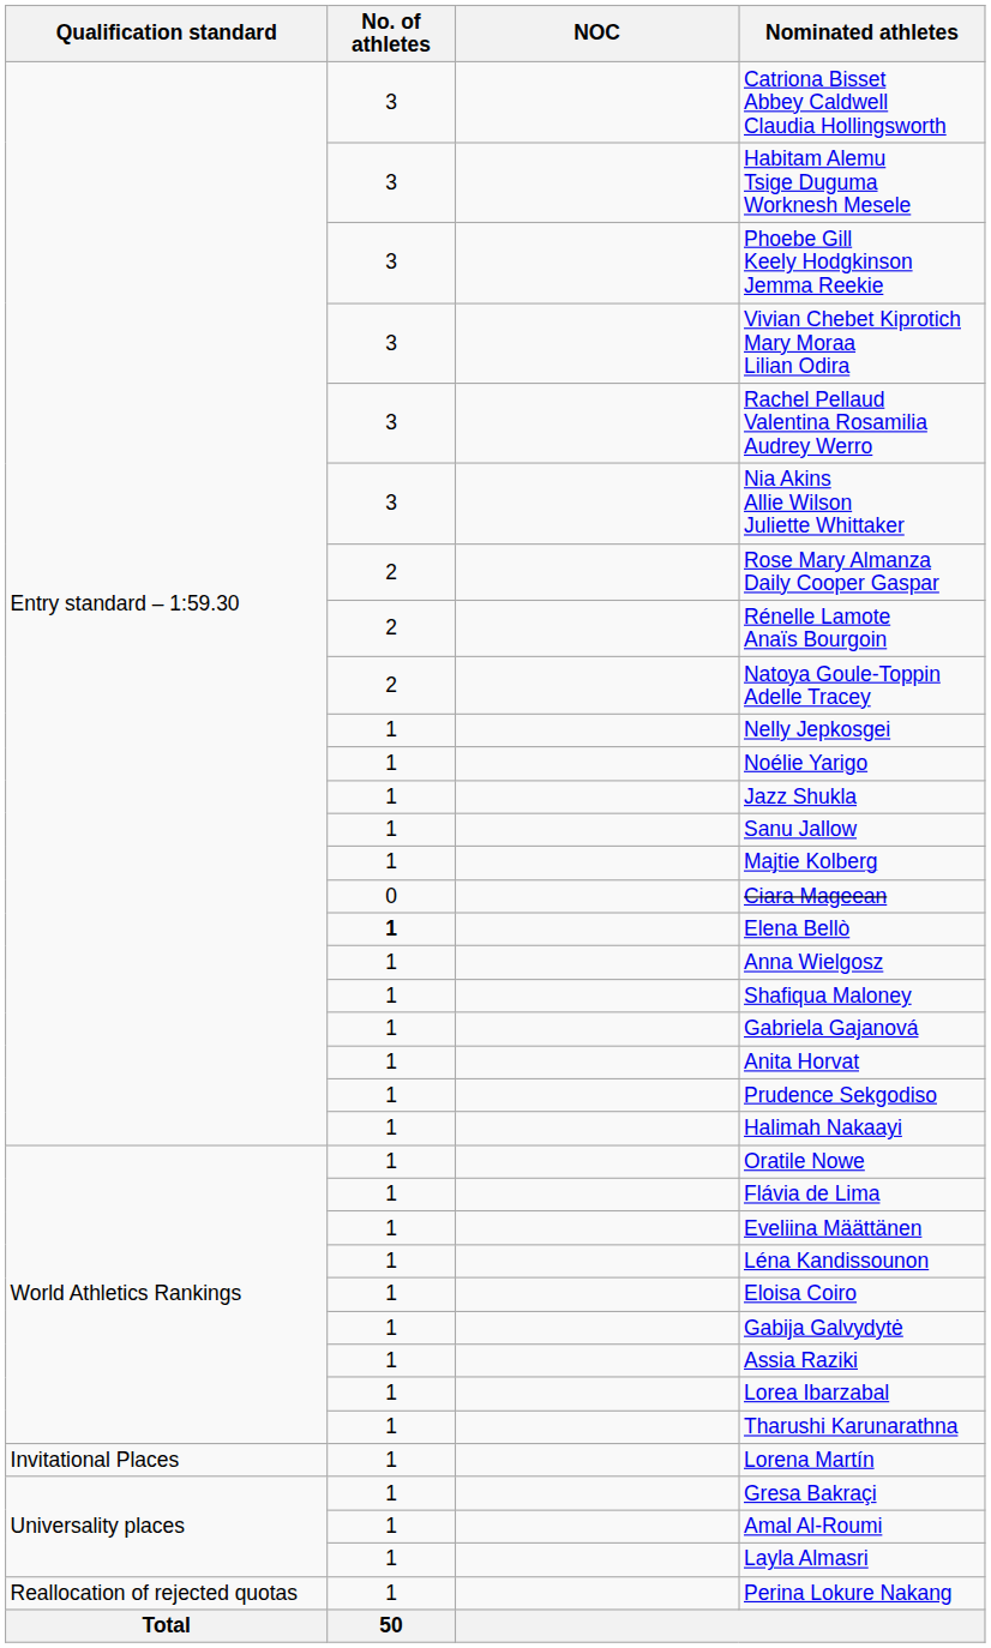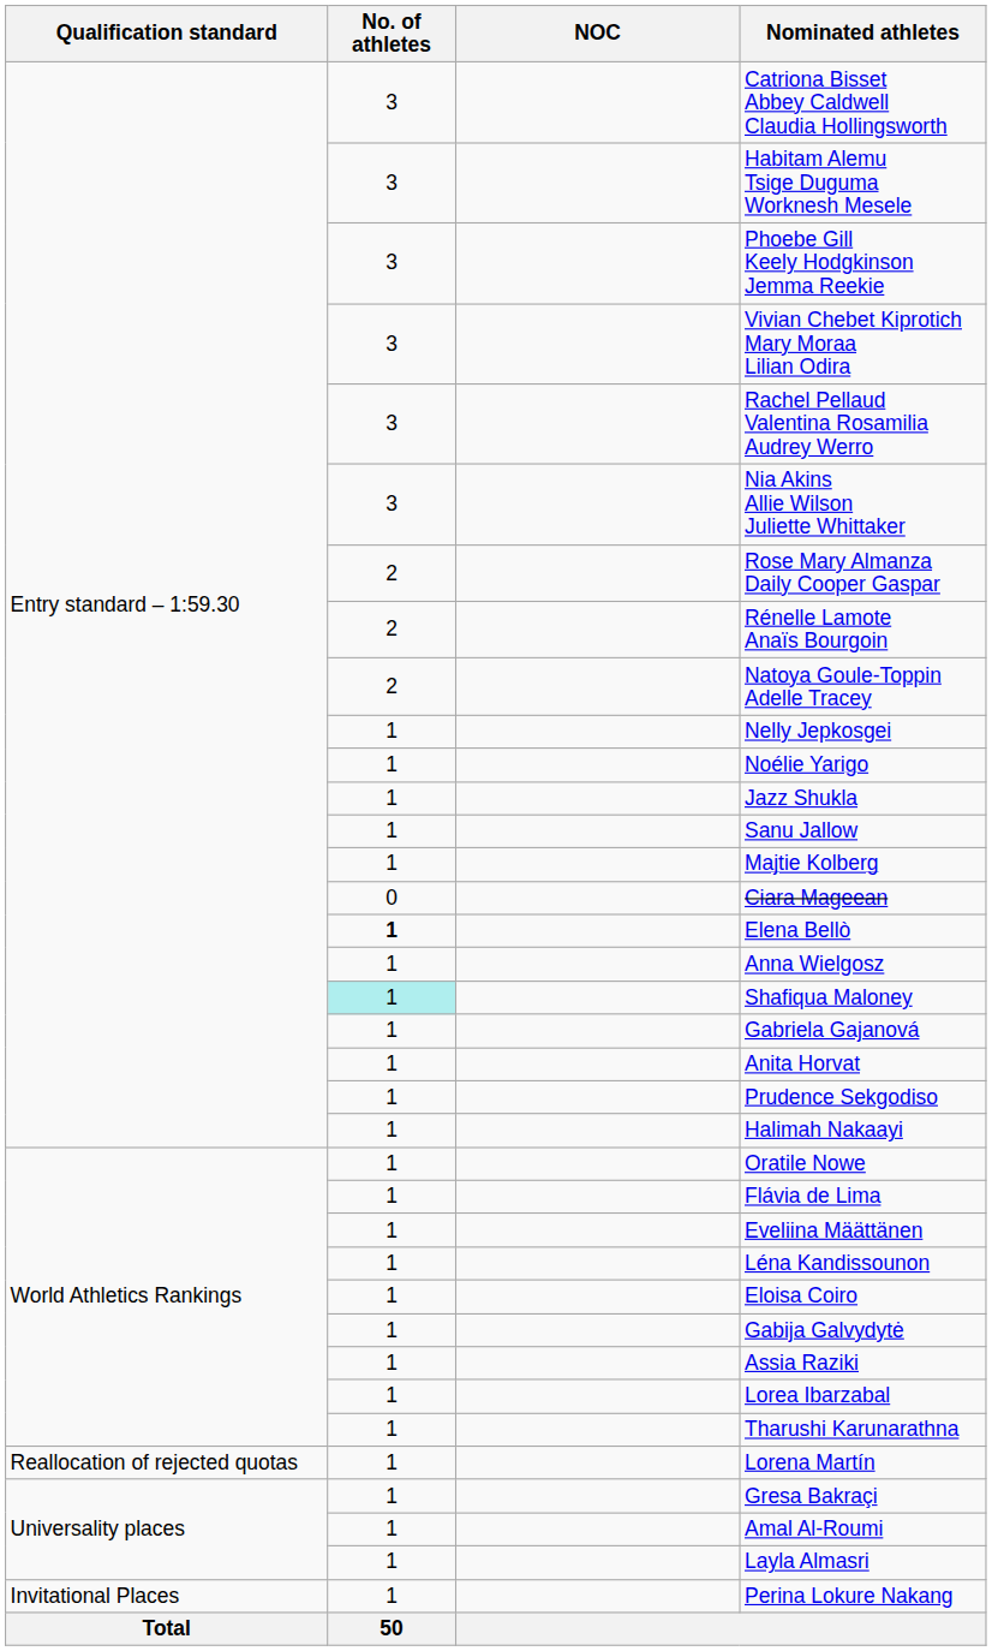 <table class="wikitable sortable" style="text-align:left; width:750px;">
 <tr>
 <th>Qualification standard</th>
 <th width=90>No. of athletes</th>
 <th width=210>NOC</th>
 <th>Nominated athletes</th>
 </tr>
 <tr>
 <td rowspan=22>Entry standard – 1:59.30</td>
 <td align=center>3</td>
 <td></td>
 <td><a href='#'>Catriona Bisset</a><br><a href='#'>Abbey Caldwell</a><br><a href='#'>Claudia Hollingsworth</a></td>
 </tr>
 <tr>
 <td align=center>3</td>
 <td></td>
 <td><a href='#'>Habitam Alemu</a><br><a href='#'>Tsige Duguma</a><br><a href='#'>Worknesh Mesele</a></td>
 </tr>
 <tr>
 <td align=center>3</td>
 <td></td>
 <td><a href='#'>Phoebe Gill</a><br><a href='#'>Keely Hodgkinson</a><br><a href='#'>Jemma Reekie</a></td>
 </tr>
 <tr>
 <td align=center>3</td>
 <td></td>
 <td><a href='#'>Vivian Chebet Kiprotich</a><br><a href='#'>Mary Moraa</a><br><a href='#'>Lilian Odira</a></td>
 </tr>
 <tr>
 <td align=center>3</td>
 <td></td>
 <td><a href='#'>Rachel Pellaud</a><br><a href='#'>Valentina Rosamilia</a><br><a href='#'>Audrey Werro</a></td>
 </tr>
 <tr>
 <td align=center>3</td>
 <td></td>
 <td><a href='#'>Nia Akins</a><br><a href='#'>Allie Wilson</a><br><a href='#'>Juliette Whittaker</a></td>
 </tr>
 <tr>
 <td align=center>2</td>
 <td></td>
 <td><a href='#'>Rose Mary Almanza</a><br><a href='#'>Daily Cooper Gaspar</a></td>
 </tr>
 <tr>
 <td align=center>2</td>
 <td></td>
 <td><a href='#'>Rénelle Lamote</a><br><a href='#'>Anaïs Bourgoin</a></td>
 </tr>
 <tr>
 <td align=center>2</td>
 <td></td>
 <td><a href='#'>Natoya Goule-Toppin</a><br><a href='#'>Adelle Tracey</a></td>
 </tr>
 <tr>
 <td align=center>1</td>
 <td></td>
 <td><a href='#'>Nelly Jepkosgei</a></td>
 </tr>
 <tr>
 <td align=center>1</td>
 <td></td>
 <td><a href='#'>Noélie Yarigo</a></td>
 </tr>
 <tr>
 <td align=center>1</td>
 <td></td>
 <td><a href='#'>Jazz Shukla</a></td>
 </tr>
 <tr>
 <td align=center>1</td>
 <td></td>
 <td><a href='#'>Sanu Jallow</a></td>
 </tr>
 <tr>
 <td align=center>1</td>
 <td></td>
 <td><a href='#'>Majtie Kolberg</a></td>
 </tr>
 <tr>
 <td align=center>0</td>
 <td><s></s></td>
 <td><s><a href='#'>Ciara Mageean</a></s></td>
 </tr>
 <tr>
 <td align=center><strong>1</strong></td>
 <td></td>
 <td><a href='#'>Elena Bellò</a></td>
 </tr>
 <tr>
 <td align=center>1</td>
 <td></td>
 <td><a href='#'>Anna Wielgosz</a></td>
 </tr>
 <tr>
-<td align=center>1</td>
+<td align=center style="background: paleturquoise;">1</td>
 <td></td>
 <td><a href='#'>Shafiqua Maloney</a></td>
 </tr>
 <tr>
 <td align=center>1</td>
 <td></td>
 <td><a href='#'>Gabriela Gajanová</a></td>
 </tr>
 <tr>
 <td align=center>1</td>
 <td></td>
 <td><a href='#'>Anita Horvat</a></td>
 </tr>
 <tr>
 <td align=center>1</td>
 <td></td>
 <td><a href='#'>Prudence Sekgodiso</a></td>
 </tr>
 <tr>
 <td align=center>1</td>
 <td></td>
 <td><a href='#'>Halimah Nakaayi</a></td>
 </tr>
 <tr>
 <td rowspan=9>World Athletics Rankings</td>
 <td align=center>1</td>
 <td></td>
 <td><a href='#'>Oratile Nowe</a></td>
 </tr>
 <tr>
 <td align=center>1</td>
 <td></td>
 <td><a href='#'>Flávia de Lima</a></td>
 </tr>
 <tr>
 <td align=center>1</td>
 <td></td>
 <td><a href='#'>Eveliina Määttänen</a></td>
 </tr>
 <tr>
 <td align=center>1</td>
 <td></td>
 <td><a href='#'>Léna Kandissounon</a></td>
 </tr>
 <tr>
 <td align=center>1</td>
 <td></td>
 <td><a href='#'>Eloisa Coiro</a></td>
 </tr>
 <tr>
 <td align=center>1</td>
 <td></td>
 <td><a href='#'>Gabija Galvydytė</a></td>
 </tr>
 <tr>
 <td align=center>1</td>
 <td></td>
 <td><a href='#'>Assia Raziki</a></td>
 </tr>
 <tr>
 <td align=center>1</td>
 <td></td>
 <td><a href='#'>Lorea Ibarzabal</a></td>
 </tr>
 <tr>
 <td align=center>1</td>
 <td></td>
 <td><a href='#'>Tharushi Karunarathna</a></td>
 </tr>
 <tr>
-<td rowspan=1>Invitational Places</td>
+<td>Reallocation of rejected quotas</td>
 <td align=center>1</td>
 <td></td>
 <td><a href='#'>Lorena Martín</a></td>
 </tr>
 <tr>
 <td rowspan=3>Universality places</td>
 <td align=center>1</td>
 <td></td>
 <td><a href='#'>Gresa Bakraçi</a></td>
 </tr>
 <tr>
 <td align=center>1</td>
 <td></td>
 <td><a href='#'>Amal Al-Roumi</a></td>
 </tr>
 <tr>
 <td align=center>1</td>
 <td></td>
 <td><a href='#'>Layla Almasri</a></td>
 </tr>
 <tr>
-<td>Reallocation of rejected quotas</td>
+<td rowspan=1>Invitational Places</td>
 <td align=center>1</td>
 <td></td>
 <td><a href='#'>Perina Lokure Nakang</a></td>
 </tr>
 <tr>
 <th>Total</th>
 <th>50</th>
 <th colspan=2></th>
 </tr>
 </table>
